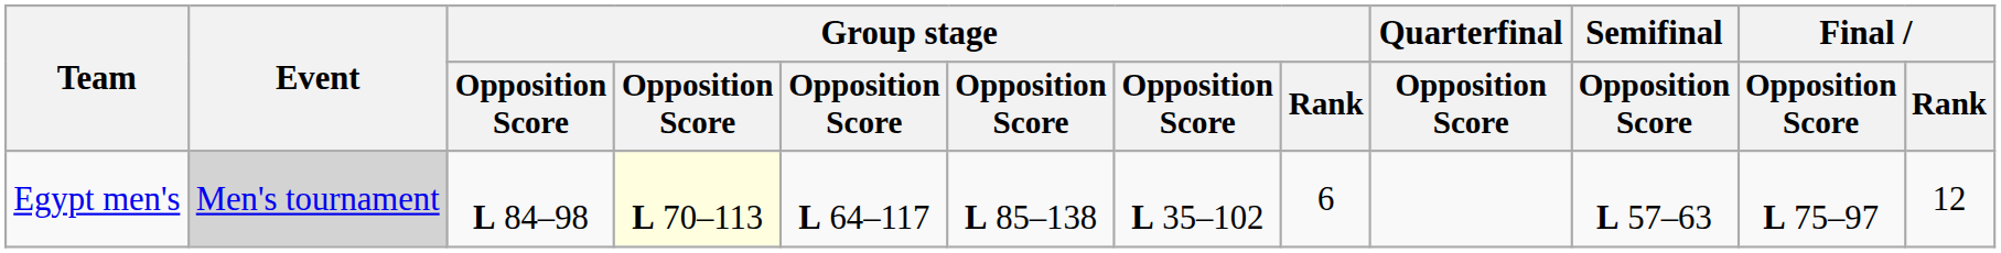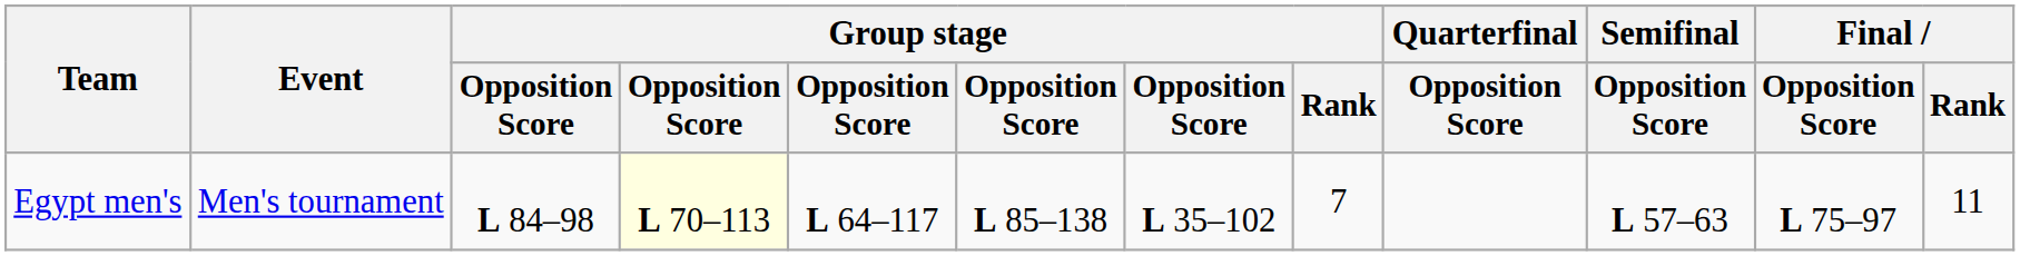 <table class="wikitable" style="font-size:90%">
 <tr>
 <th rowspan=2>Team</th>
 <th rowspan=2>Event</th>
 <th colspan=6>Group stage</th>
 <th>Quarterfinal</th>
 <th>Semifinal</th>
 <th colspan=2>Final / </th>
 </tr>
 <tr style="font-size:95%">
 <th>Opposition<br>Score</th>
 <th>Opposition<br>Score</th>
 <th>Opposition<br>Score</th>
 <th>Opposition<br>Score</th>
 <th>Opposition<br>Score</th>
 <th>Rank</th>
 <th>Opposition<br>Score</th>
 <th>Opposition<br>Score</th>
 <th>Opposition<br>Score</th>
 <th>Rank</th>
 </tr>
 <tr align=center>
 <td align=left><a href='#'>Egypt men's</a></td>
-<td align=left style="background: lightgrey;"><a href='#'>Men's tournament</a></td>
+<td align=left><a href='#'>Men's tournament</a></td>
 <td><br><strong>L</strong> 84–98</td>
 <td style="background: lightyellow;"><br><strong>L</strong> 70–113</td>
 <td><br><strong>L</strong> 64–117</td>
 <td><br><strong>L</strong> 85–138</td>
 <td><br><strong>L</strong> 35–102</td>
-<td>6</td>
+<td>7</td>
 <td></td>
 <td><br><strong>L</strong> 57–63</td>
 <td><br><strong>L</strong> 75–97</td>
-<td>12</td>
+<td>11</td>
 </tr>
 </table>
